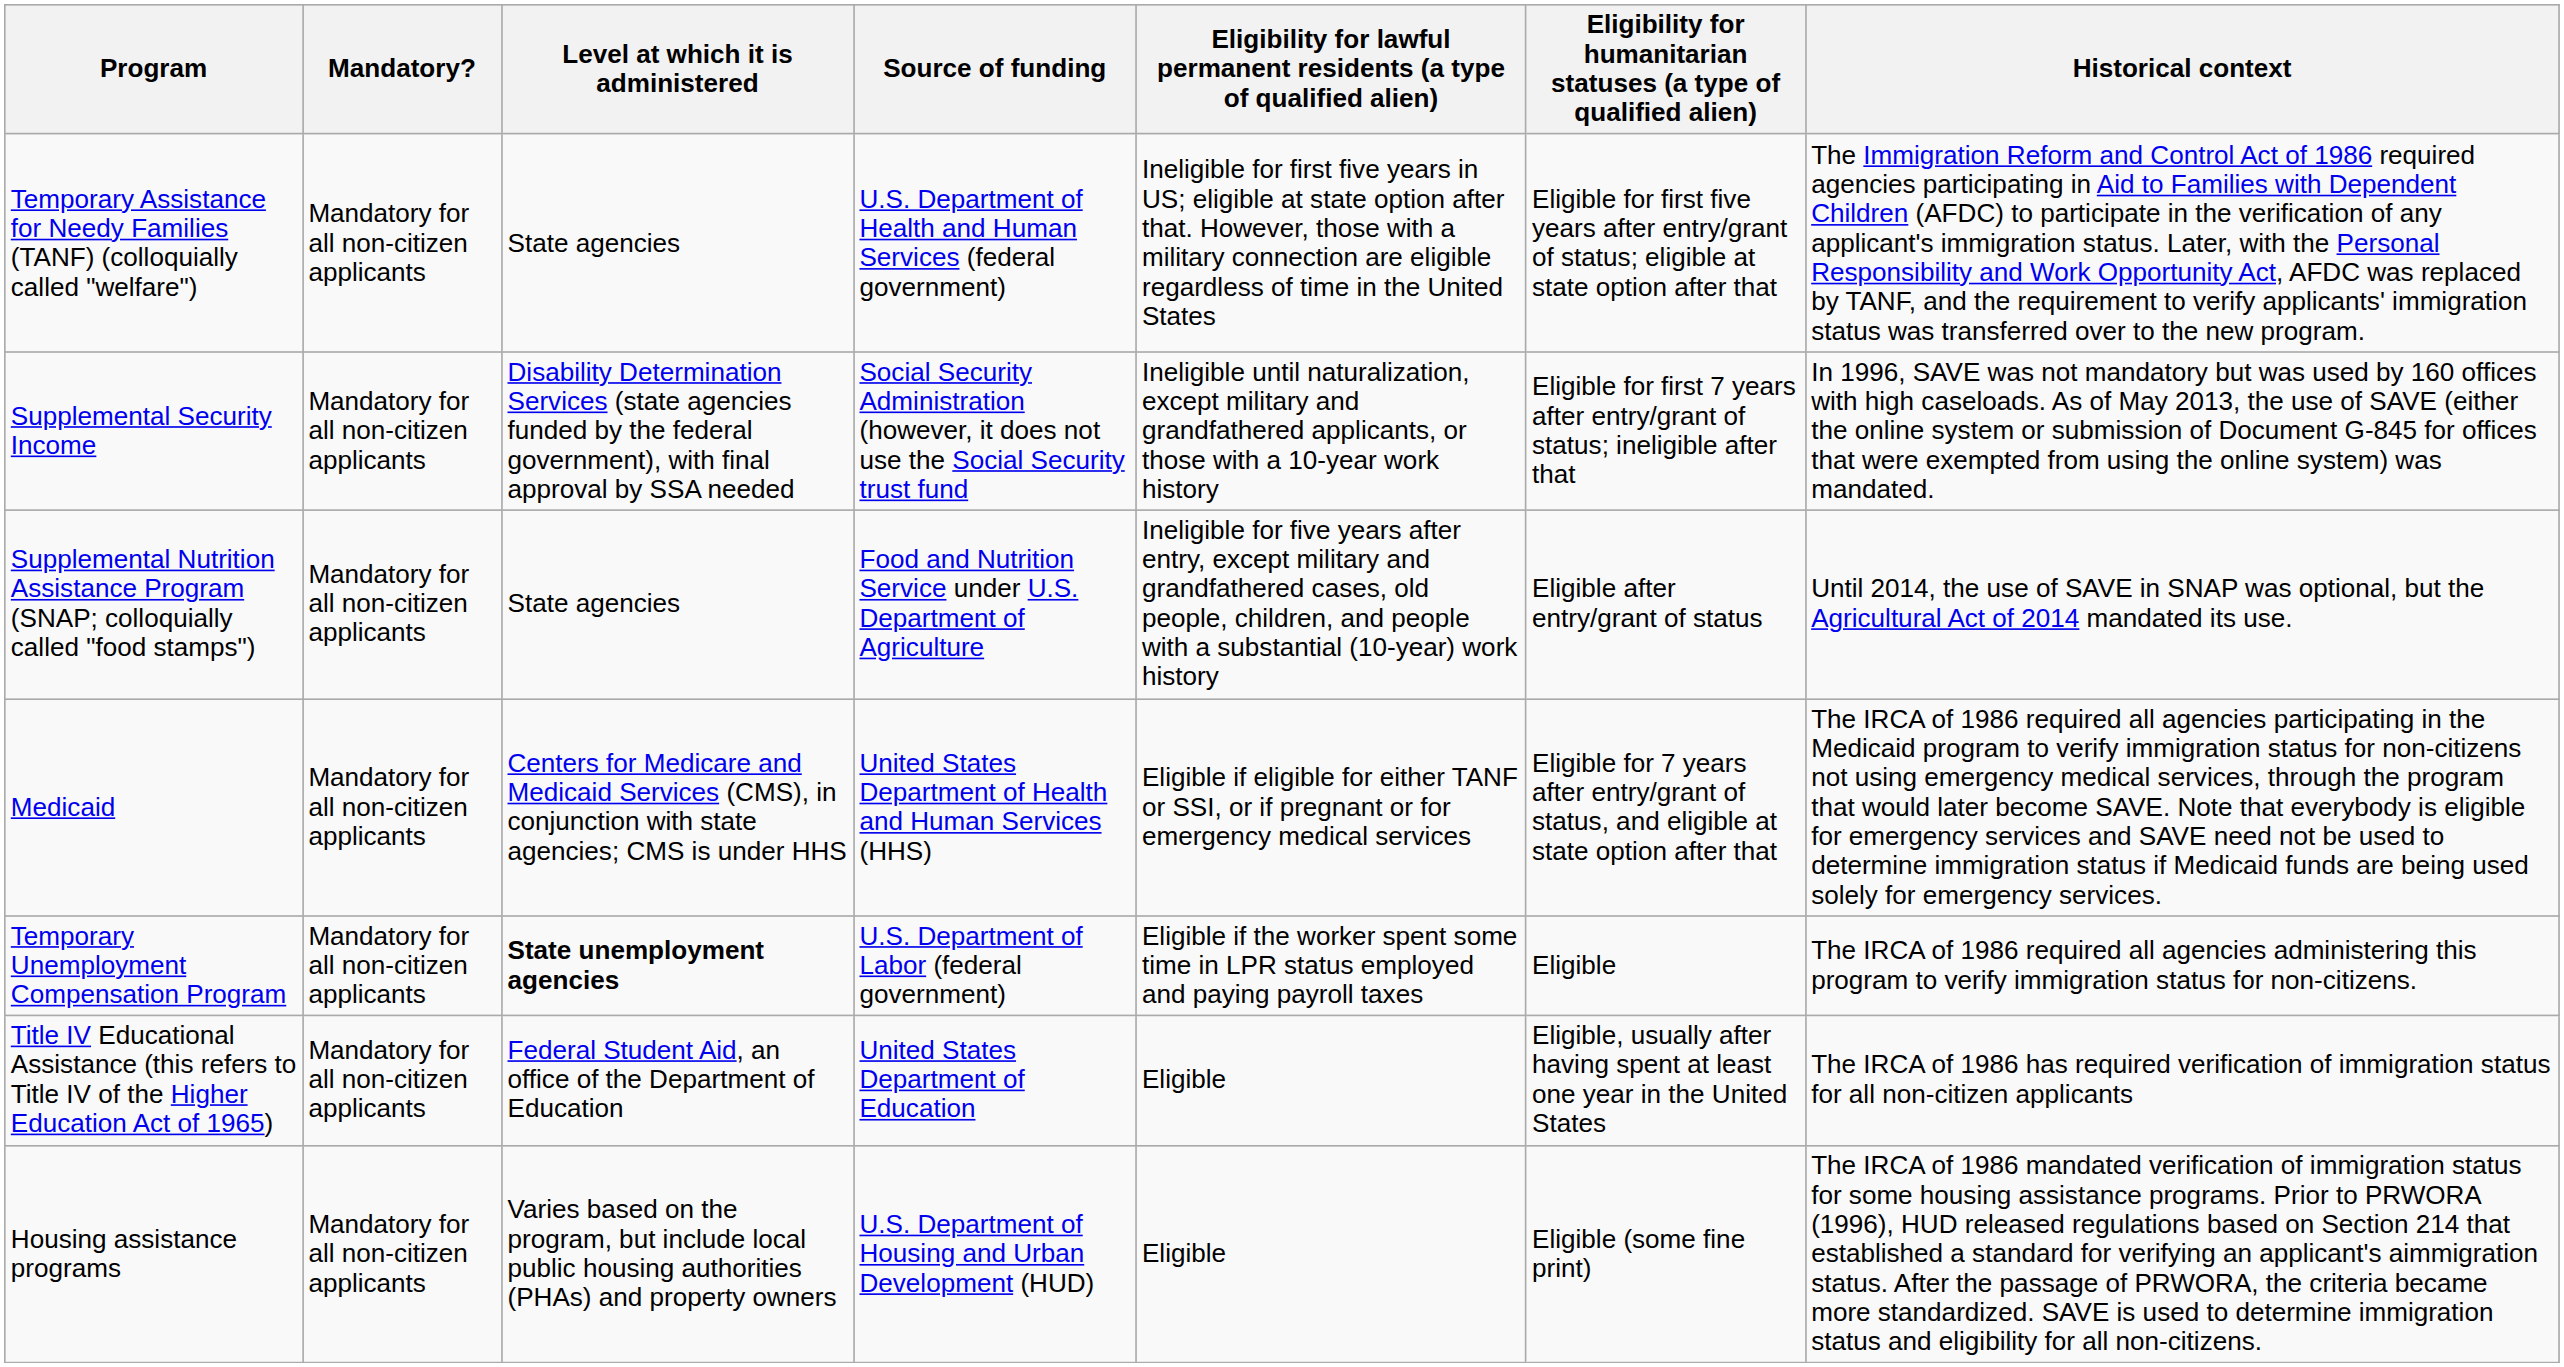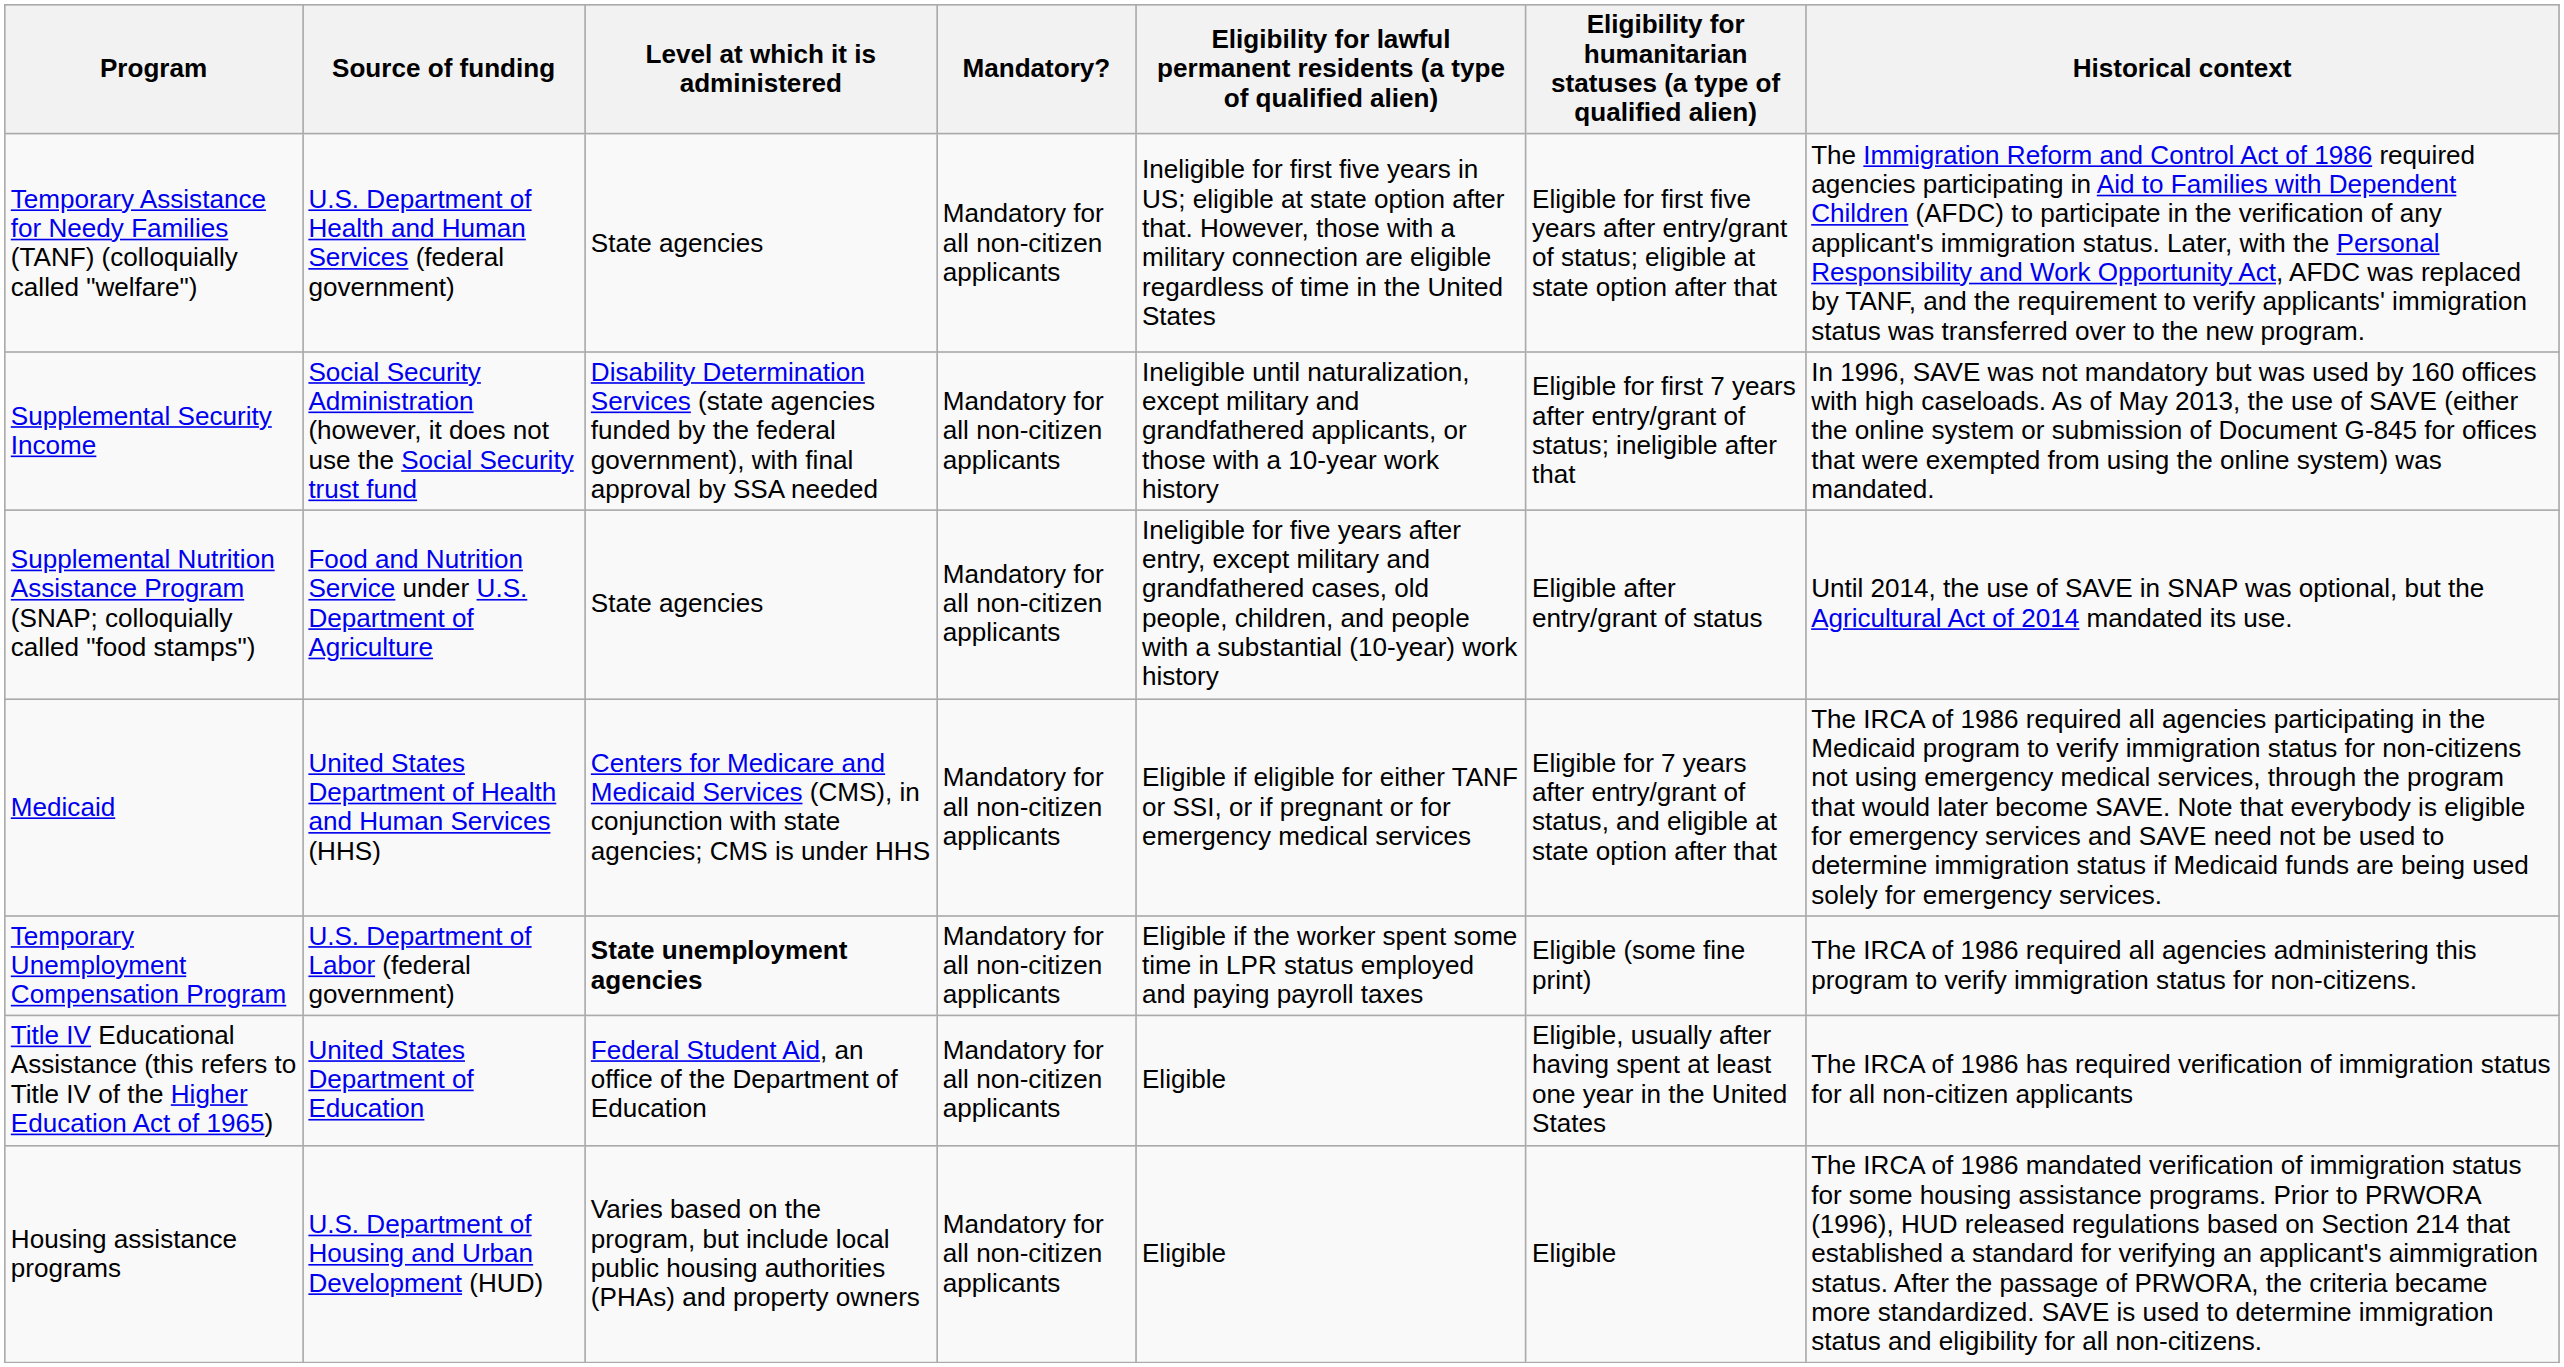 <table class="wikitable sortable">
 <tr>
 <th>Program</th>
+<th>Source of funding</th>
+<th>Level at which it is administered</th>
 <th>Mandatory?</th>
-<th>Level at which it is administered</th>
-<th>Source of funding</th>
 <th>Eligibility for lawful permanent residents (a type of qualified alien)</th>
 <th>Eligibility for humanitarian statuses (a type of qualified alien)</th>
 <th>Historical context</th>
 </tr>
 <tr>
 <td><a href='#'>Temporary Assistance for Needy Families</a> (TANF) (colloquially called "welfare")</td>
+<td><a href='#'>U.S. Department of Health and Human Services</a> (federal government)</td>
+<td>State agencies</td>
 <td>Mandatory for all non-citizen applicants</td>
-<td>State agencies</td>
-<td><a href='#'>U.S. Department of Health and Human Services</a> (federal government)</td>
 <td>Ineligible for first five years in US; eligible at state option after that. However, those with a military connection are eligible regardless of time in the United States</td>
 <td>Eligible for first five years after entry/grant of status; eligible at state option after that</td>
 <td>The <a href='#'>Immigration Reform and Control Act of 1986</a> required agencies participating in <a href='#'>Aid to Families with Dependent Children</a> (AFDC) to participate in the verification of any applicant's immigration status. Later, with the <a href='#'>Personal Responsibility and Work Opportunity Act</a>, AFDC was replaced by TANF, and the requirement to verify applicants' immigration status was transferred over to the new program.</td>
 </tr>
 <tr>
 <td><a href='#'>Supplemental Security Income</a></td>
+<td><a href='#'>Social Security Administration</a> (however, it does not use the <a href='#'>Social Security trust fund</a></td>
+<td><a href='#'>Disability Determination Services</a> (state agencies funded by the federal government), with final approval by SSA needed</td>
 <td>Mandatory for all non-citizen applicants</td>
-<td><a href='#'>Disability Determination Services</a> (state agencies funded by the federal government), with final approval by SSA needed</td>
-<td><a href='#'>Social Security Administration</a> (however, it does not use the <a href='#'>Social Security trust fund</a></td>
 <td>Ineligible until naturalization, except military and grandfathered applicants, or those with a 10-year work history</td>
 <td>Eligible for first 7 years after entry/grant of status; ineligible after that</td>
 <td>In 1996, SAVE was not mandatory but was used by 160 offices with high caseloads. As of May 2013, the use of SAVE (either the online system or submission of Document G-845 for offices that were exempted from using the online system) was mandated.</td>
 </tr>
 <tr>
 <td><a href='#'>Supplemental Nutrition Assistance Program</a> (SNAP; colloquially called "food stamps")</td>
+<td><a href='#'>Food and Nutrition Service</a> under <a href='#'>U.S. Department of Agriculture</a></td>
+<td>State agencies</td>
 <td>Mandatory for all non-citizen applicants</td>
-<td>State agencies</td>
-<td><a href='#'>Food and Nutrition Service</a> under <a href='#'>U.S. Department of Agriculture</a></td>
 <td>Ineligible for five years after entry, except military and grandfathered cases, old people, children, and people with a substantial (10-year) work history</td>
 <td>Eligible after entry/grant of status</td>
 <td>Until 2014, the use of SAVE in SNAP was optional, but the <a href='#'>Agricultural Act of 2014</a> mandated its use.</td>
 </tr>
 <tr>
 <td><a href='#'>Medicaid</a></td>
+<td><a href='#'>United States Department of Health and Human Services</a> (HHS)</td>
+<td><a href='#'>Centers for Medicare and Medicaid Services</a> (CMS), in conjunction with state agencies; CMS is under HHS</td>
 <td>Mandatory for all non-citizen applicants</td>
-<td><a href='#'>Centers for Medicare and Medicaid Services</a> (CMS), in conjunction with state agencies; CMS is under HHS</td>
-<td><a href='#'>United States Department of Health and Human Services</a> (HHS)</td>
 <td>Eligible if eligible for either TANF or SSI, or if pregnant or for emergency medical services</td>
 <td>Eligible for 7 years after entry/grant of status, and eligible at state option after that</td>
 <td>The IRCA of 1986 required all agencies participating in the Medicaid program to verify immigration status for non-citizens not using emergency medical services, through the program that would later become SAVE. Note that everybody is eligible for emergency services and SAVE need not be used to determine immigration status if Medicaid funds are being used solely for emergency services.</td>
 </tr>
 <tr>
 <td><a href='#'>Temporary Unemployment Compensation Program</a></td>
+<td><a href='#'>U.S. Department of Labor</a> (federal government)</td>
+<td><strong>State unemployment agencies</strong></td>
 <td>Mandatory for all non-citizen applicants</td>
-<td><strong>State unemployment agencies</strong></td>
-<td><a href='#'>U.S. Department of Labor</a> (federal government)</td>
 <td>Eligible if the worker spent some time in LPR status employed and paying payroll taxes</td>
-<td>Eligible</td>
+<td>Eligible (some fine print)</td>
 <td>The IRCA of 1986 required all agencies administering this program to verify immigration status for non-citizens.</td>
 </tr>
 <tr>
 <td><a href='#'>Title IV</a> Educational Assistance (this refers to Title IV of the <a href='#'>Higher Education Act of 1965</a>)</td>
+<td><a href='#'>United States Department of Education</a></td>
+<td><a href='#'>Federal Student Aid</a>, an office of the Department of Education</td>
 <td>Mandatory for all non-citizen applicants</td>
-<td><a href='#'>Federal Student Aid</a>, an office of the Department of Education</td>
-<td><a href='#'>United States Department of Education</a></td>
 <td>Eligible</td>
 <td>Eligible, usually after having spent at least one year in the United States</td>
 <td>The IRCA of 1986 has required verification of immigration status for all non-citizen applicants</td>
 </tr>
 <tr>
 <td>Housing assistance programs</td>
+<td><a href='#'>U.S. Department of Housing and Urban Development</a> (HUD)</td>
+<td>Varies based on the program, but include local public housing authorities (PHAs) and property owners</td>
 <td>Mandatory for all non-citizen applicants</td>
-<td>Varies based on the program, but include local public housing authorities (PHAs) and property owners</td>
-<td><a href='#'>U.S. Department of Housing and Urban Development</a> (HUD)</td>
 <td>Eligible</td>
-<td>Eligible (some fine print)</td>
+<td>Eligible</td>
 <td>The IRCA of 1986 mandated verification of immigration status for some housing assistance programs. Prior to PRWORA (1996), HUD released regulations based on Section 214 that established a standard for verifying an applicant's aimmigration status. After the passage of PRWORA, the criteria became more standardized. SAVE is used to determine immigration status and eligibility for all non-citizens.</td>
 </tr>
 </table>
